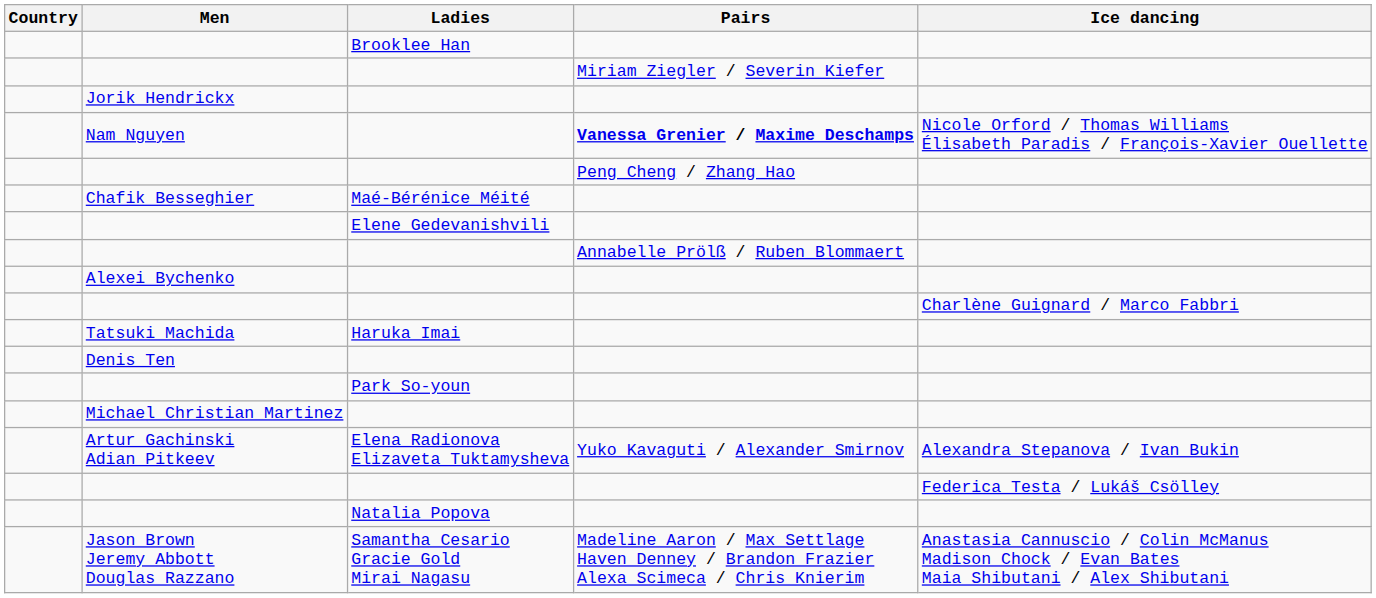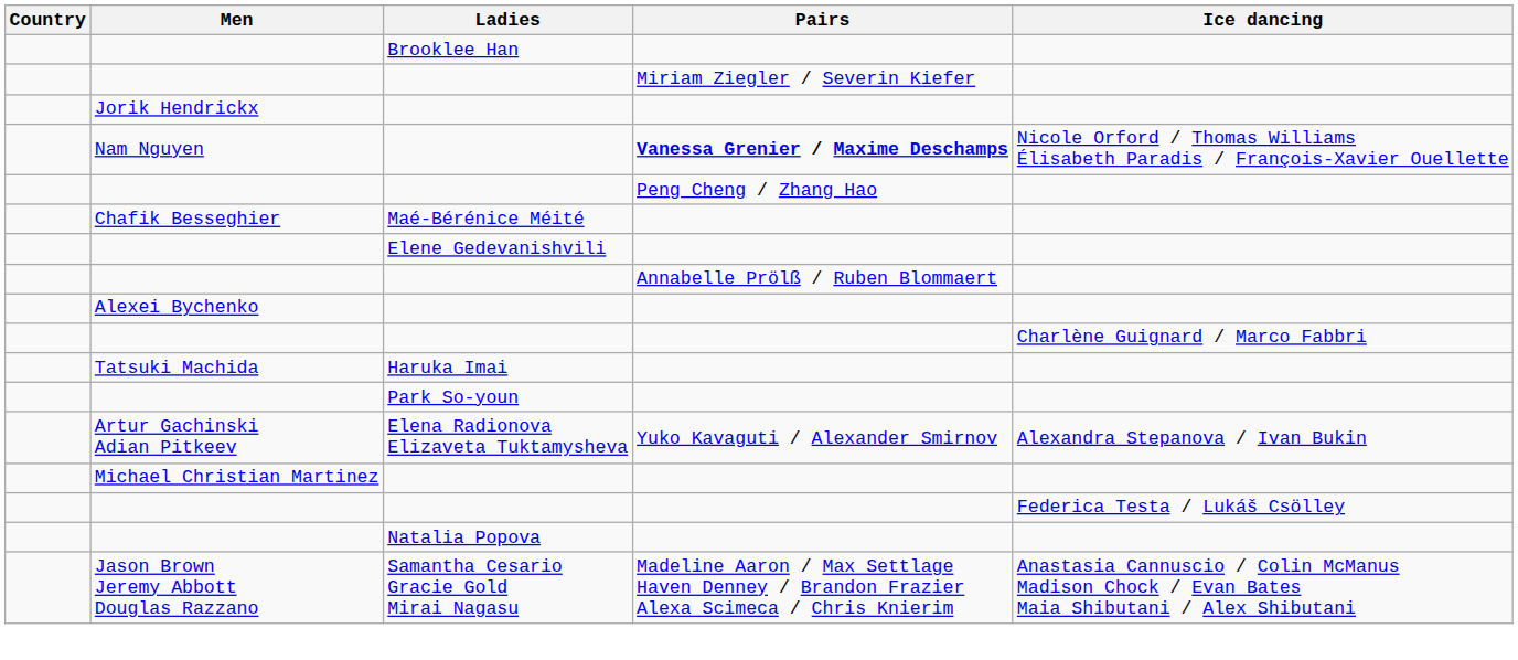 <table class="wikitable">
 <tr>
 <th>Country</th>
 <th>Men</th>
 <th>Ladies</th>
 <th>Pairs</th>
 <th>Ice dancing</th>
 </tr>
 <tr>
 <td></td>
 <td></td>
 <td><a href='#'>Brooklee Han</a></td>
 <td></td>
 <td></td>
 </tr>
 <tr>
 <td></td>
 <td></td>
 <td></td>
 <td><a href='#'>Miriam Ziegler</a> / <a href='#'>Severin Kiefer</a></td>
 <td></td>
 </tr>
 <tr>
 <td></td>
 <td><a href='#'>Jorik Hendrickx</a></td>
 <td></td>
 <td></td>
 <td></td>
 </tr>
 <tr>
 <td></td>
 <td><a href='#'>Nam Nguyen</a></td>
 <td></td>
 <td><strong><a href='#'>Vanessa Grenier</a> / <a href='#'>Maxime Deschamps</a></strong></td>
 <td><a href='#'>Nicole Orford</a> / <a href='#'>Thomas Williams</a> <br> <a href='#'>Élisabeth Paradis</a> / <a href='#'>François-Xavier Ouellette</a></td>
 </tr>
 <tr>
 <td></td>
 <td></td>
 <td></td>
 <td><a href='#'>Peng Cheng</a> / <a href='#'>Zhang Hao</a></td>
 <td></td>
 </tr>
 <tr>
 <td></td>
 <td><a href='#'>Chafik Besseghier</a></td>
 <td><a href='#'>Maé-Bérénice Méité</a></td>
 <td></td>
 <td></td>
 </tr>
 <tr>
 <td></td>
 <td></td>
 <td><a href='#'>Elene Gedevanishvili</a></td>
 <td></td>
 <td></td>
 </tr>
 <tr>
 <td></td>
 <td></td>
 <td></td>
 <td><a href='#'>Annabelle Prölß</a> / <a href='#'>Ruben Blommaert</a></td>
 <td></td>
 </tr>
 <tr>
 <td></td>
 <td><a href='#'>Alexei Bychenko</a></td>
 <td></td>
 <td></td>
 <td></td>
 </tr>
 <tr>
 <td></td>
 <td></td>
 <td></td>
 <td></td>
 <td><a href='#'>Charlène Guignard</a> / <a href='#'>Marco Fabbri</a></td>
 </tr>
 <tr>
 <td></td>
 <td><a href='#'>Tatsuki Machida</a></td>
 <td><a href='#'>Haruka Imai</a></td>
 <td></td>
 <td></td>
 </tr>
 <tr>
 <td></td>
-<td><a href='#'>Denis Ten</a></td>
-<td></td>
-<td></td>
-<td></td>
-</tr>
-<tr>
-<td></td>
 <td></td>
 <td><a href='#'>Park So-youn</a></td>
-<td></td>
-<td></td>
-</tr>
-<tr>
-<td></td>
-<td><a href='#'>Michael Christian Martinez</a></td>
-<td></td>
 <td></td>
 <td></td>
 </tr>
 <tr>
 <td></td>
 <td><a href='#'>Artur Gachinski</a> <br> <a href='#'>Adian Pitkeev</a></td>
 <td><a href='#'>Elena Radionova</a> <br> <a href='#'>Elizaveta Tuktamysheva</a></td>
 <td><a href='#'>Yuko Kavaguti</a> / <a href='#'>Alexander Smirnov</a></td>
 <td><a href='#'>Alexandra Stepanova</a> / <a href='#'>Ivan Bukin</a></td>
+</tr>
+<tr>
+<td></td>
+<td><a href='#'>Michael Christian Martinez</a></td>
+<td></td>
+<td></td>
+<td></td>
 </tr>
 <tr>
 <td></td>
 <td></td>
 <td></td>
 <td></td>
 <td><a href='#'>Federica Testa</a> / <a href='#'>Lukáš Csölley</a></td>
 </tr>
 <tr>
 <td></td>
 <td></td>
 <td><a href='#'>Natalia Popova</a></td>
 <td></td>
 <td></td>
 </tr>
 <tr>
 <td></td>
 <td><a href='#'>Jason Brown</a> <br> <a href='#'>Jeremy Abbott</a> <br> <a href='#'>Douglas Razzano</a></td>
 <td><a href='#'>Samantha Cesario</a> <br> <a href='#'>Gracie Gold</a> <br> <a href='#'>Mirai Nagasu</a></td>
 <td><a href='#'>Madeline Aaron</a> / <a href='#'>Max Settlage</a> <br> <a href='#'>Haven Denney</a> / <a href='#'>Brandon Frazier</a> <br> <a href='#'>Alexa Scimeca</a> / <a href='#'>Chris Knierim</a></td>
 <td><a href='#'>Anastasia Cannuscio</a> / <a href='#'>Colin McManus</a> <br> <a href='#'>Madison Chock</a> / <a href='#'>Evan Bates</a> <br> <a href='#'>Maia Shibutani</a> / <a href='#'>Alex Shibutani</a></td>
 </tr>
 </table>
